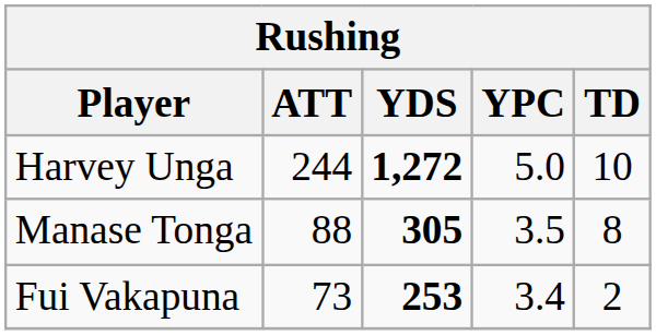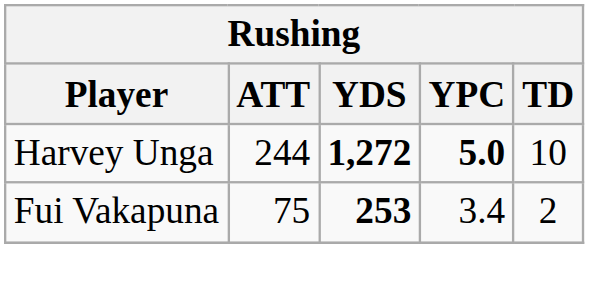 <table class="wikitable">
 <tr>
 <th colspan="5" align="center">Rushing</th>
 </tr>
 <tr>
 <th>Player</th>
 <th>ATT</th>
 <th>YDS</th>
 <th>YPC</th>
 <th>TD</th>
 </tr>
 <tr>
 <td>Harvey Unga</td>
 <td align="right">244</td>
 <td align="right"><strong>1,272</strong></td>
-<td align="right">5.0</td>
+<td align="right"><strong>5.0</strong></td>
 <td align="center">10</td>
 </tr>
 <tr>
-<td>Manase Tonga</td>
-<td align="right">88</td>
-<td align="right"><strong>305</strong></td>
-<td align="right">3.5</td>
-<td align="center">8</td>
-</tr>
-<tr>
 <td>Fui Vakapuna</td>
-<td align="right">73</td>
+<td align="right">75</td>
 <td align="right"><strong>253</strong></td>
 <td align="right">3.4</td>
 <td align="center">2</td>
 </tr>
 <tr>
 </tr>
 </table>
